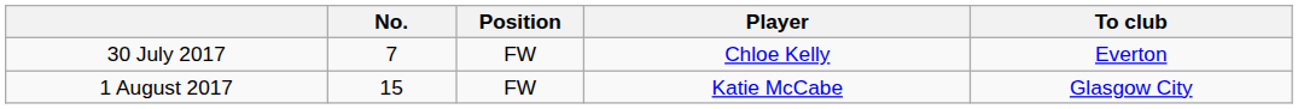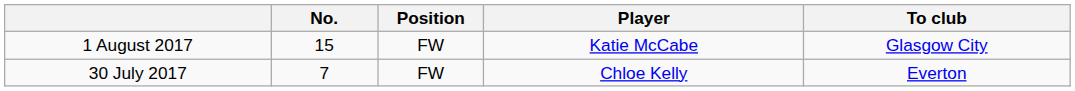 <table class="wikitable sortable" style="width:95%; text-align:center; font-size:85%; text-align:center;">
 <tr>
 <th width="25%"></th>
 <th width="10%">No.</th>
 <th width="10%">Position</th>
 <th>Player</th>
 <th width="25%">To club</th>
 </tr>
 <tr>
+<td>1 August 2017</td>
+<td>15</td>
+<td>FW</td>
+<td> <a href='#'>Katie McCabe</a></td>
+<td> <a href='#'>Glasgow City</a></td>
+</tr>
+<tr>
 <td>30 July 2017</td>
 <td>7</td>
 <td>FW</td>
 <td> <a href='#'>Chloe Kelly</a></td>
 <td><a href='#'>Everton</a></td>
 </tr>
-<tr>
-<td>1 August 2017</td>
-<td>15</td>
-<td>FW</td>
-<td> <a href='#'>Katie McCabe</a></td>
-<td> <a href='#'>Glasgow City</a></td>
-</tr>
 </table>
